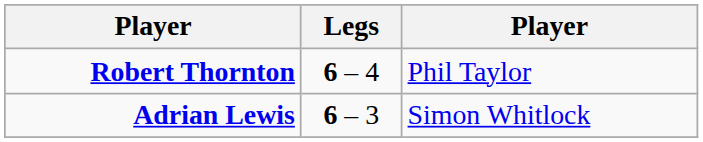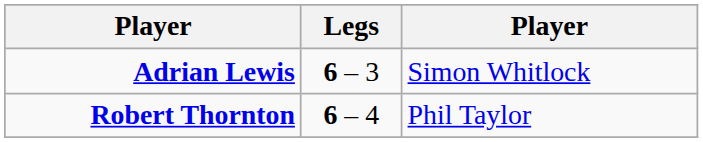 <table class=wikitable style="text-align:center">
 <tr>
 <th width=163>Player</th>
 <th width=50>Legs</th>
 <th width=163>Player</th>
 </tr>
 <tr align=left>
+<td align=right><strong><a href='#'>Adrian Lewis</a></strong> </td>
+<td align=center><strong>6</strong> – 3</td>
+<td> <a href='#'>Simon Whitlock</a></td>
+</tr>
+<tr align=left>
 <td align=right><strong><a href='#'>Robert Thornton</a></strong> </td>
 <td align=center><strong>6</strong> – 4</td>
 <td> <a href='#'>Phil Taylor</a></td>
 </tr>
-<tr align=left>
-<td align=right><strong><a href='#'>Adrian Lewis</a></strong> </td>
-<td align=center><strong>6</strong> – 3</td>
-<td> <a href='#'>Simon Whitlock</a></td>
-</tr>
 </table>
